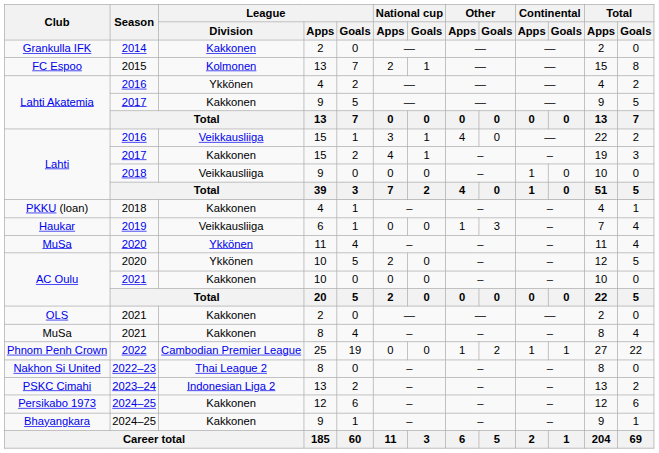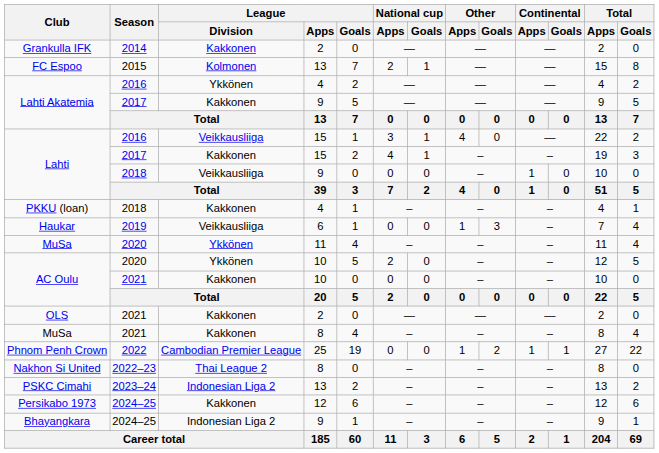 <table class="wikitable" style="text-align:center">
 <tr>
 <th rowspan="2">Club</th>
 <th rowspan="2">Season</th>
 <th colspan="3">League</th>
 <th colspan="2">National cup</th>
 <th colspan="2">Other</th>
 <th colspan="2">Continental</th>
 <th colspan="2">Total</th>
 </tr>
 <tr>
 <th>Division</th>
 <th>Apps</th>
 <th>Goals</th>
 <th>Apps</th>
 <th>Goals</th>
 <th>Apps</th>
 <th>Goals</th>
 <th>Apps</th>
 <th>Goals</th>
 <th>Apps</th>
 <th>Goals</th>
 </tr>
 <tr>
 <td><a href='#'>Grankulla IFK</a></td>
 <td><a href='#'>2014</a></td>
 <td><a href='#'>Kakkonen</a></td>
 <td>2</td>
 <td>0</td>
 <td colspan="2">—</td>
 <td colspan="2">—</td>
 <td colspan="2">—</td>
 <td>2</td>
 <td>0</td>
 </tr>
 <tr>
 <td><a href='#'>FC Espoo</a></td>
 <td>2015</td>
 <td><a href='#'>Kolmonen</a></td>
 <td>13</td>
 <td>7</td>
 <td>2</td>
 <td>1</td>
 <td colspan="2">—</td>
 <td colspan="2">—</td>
 <td>15</td>
 <td>8</td>
 </tr>
 <tr>
 <td rowspan="3"><a href='#'>Lahti Akatemia</a></td>
 <td><a href='#'>2016</a></td>
 <td>Ykkönen</td>
 <td>4</td>
 <td>2</td>
 <td colspan="2">—</td>
 <td colspan="2">—</td>
 <td colspan="2">—</td>
 <td>4</td>
 <td>2</td>
 </tr>
 <tr>
 <td><a href='#'>2017</a></td>
 <td>Kakkonen</td>
 <td>9</td>
 <td>5</td>
 <td colspan="2">—</td>
 <td colspan="2">—</td>
 <td colspan="2">—</td>
 <td>9</td>
 <td>5</td>
 </tr>
 <tr>
 <th colspan="2">Total</th>
 <th>13</th>
 <th>7</th>
 <th>0</th>
 <th>0</th>
 <th>0</th>
 <th>0</th>
 <th>0</th>
 <th>0</th>
 <th>13</th>
 <th>7</th>
 </tr>
 <tr>
 <td rowspan="4"><a href='#'>Lahti</a></td>
 <td><a href='#'>2016</a></td>
 <td><a href='#'>Veikkausliiga</a></td>
 <td>15</td>
 <td>1</td>
 <td>3</td>
 <td>1</td>
 <td>4</td>
 <td>0</td>
 <td colspan="2">—</td>
 <td>22</td>
 <td>2</td>
 </tr>
 <tr>
 <td><a href='#'>2017</a></td>
 <td>Kakkonen</td>
 <td>15</td>
 <td>2</td>
 <td>4</td>
 <td>1</td>
 <td colspan="2">–</td>
 <td colspan="2">–</td>
 <td>19</td>
 <td>3</td>
 </tr>
 <tr>
 <td><a href='#'>2018</a></td>
 <td>Veikkausliiga</td>
 <td>9</td>
 <td>0</td>
 <td>0</td>
 <td>0</td>
 <td colspan="2">–</td>
 <td>1</td>
 <td>0</td>
 <td>10</td>
 <td>0</td>
 </tr>
 <tr>
 <th colspan="2">Total</th>
 <th>39</th>
 <th>3</th>
 <th>7</th>
 <th>2</th>
 <th>4</th>
 <th>0</th>
 <th>1</th>
 <th>0</th>
 <th>51</th>
 <th>5</th>
 </tr>
 <tr>
 <td><a href='#'>PKKU</a> (loan)</td>
 <td>2018</td>
 <td>Kakkonen</td>
 <td>4</td>
 <td>1</td>
 <td colspan="2">–</td>
 <td colspan="2">–</td>
 <td colspan="2">–</td>
 <td>4</td>
 <td>1</td>
 </tr>
 <tr>
 <td><a href='#'>Haukar</a></td>
 <td><a href='#'>2019</a></td>
 <td>Veikkausliiga</td>
 <td>6</td>
 <td>1</td>
 <td>0</td>
 <td>0</td>
 <td>1</td>
 <td>3</td>
 <td colspan="2">–</td>
 <td>7</td>
 <td>4</td>
 </tr>
 <tr>
 <td><a href='#'>MuSa</a></td>
 <td><a href='#'>2020</a></td>
 <td><a href='#'>Ykkönen</a></td>
 <td>11</td>
 <td>4</td>
 <td colspan="2">–</td>
 <td colspan="2">–</td>
 <td colspan="2">–</td>
 <td>11</td>
 <td>4</td>
 </tr>
 <tr>
 <td rowspan="3"><a href='#'>AC Oulu</a></td>
 <td>2020</td>
 <td>Ykkönen</td>
 <td>10</td>
 <td>5</td>
 <td>2</td>
 <td>0</td>
 <td colspan="2">–</td>
 <td colspan="2">–</td>
 <td>12</td>
 <td>5</td>
 </tr>
 <tr>
 <td><a href='#'>2021</a></td>
 <td>Kakkonen</td>
 <td>10</td>
 <td>0</td>
 <td>0</td>
 <td>0</td>
 <td colspan="2">–</td>
 <td colspan="2">–</td>
 <td>10</td>
 <td>0</td>
 </tr>
 <tr>
 <th colspan="2">Total</th>
 <th>20</th>
 <th>5</th>
 <th>2</th>
 <th>0</th>
 <th>0</th>
 <th>0</th>
 <th>0</th>
 <th>0</th>
 <th>22</th>
 <th>5</th>
 </tr>
 <tr>
 <td><a href='#'>OLS</a></td>
 <td>2021</td>
 <td>Kakkonen</td>
 <td>2</td>
 <td>0</td>
 <td colspan="2">—</td>
 <td colspan="2">—</td>
 <td colspan="2">—</td>
 <td>2</td>
 <td>0</td>
 </tr>
 <tr>
 <td>MuSa</td>
 <td>2021</td>
 <td>Kakkonen</td>
 <td>8</td>
 <td>4</td>
 <td colspan="2">–</td>
 <td colspan="2">–</td>
 <td colspan="2">–</td>
 <td>8</td>
 <td>4</td>
 </tr>
 <tr>
 <td><a href='#'>Phnom Penh Crown</a></td>
 <td><a href='#'>2022</a></td>
 <td><a href='#'>Cambodian Premier League</a></td>
 <td>25</td>
 <td>19</td>
 <td>0</td>
 <td>0</td>
 <td>1</td>
 <td>2</td>
 <td>1</td>
 <td>1</td>
 <td>27</td>
 <td>22</td>
 </tr>
 <tr>
 <td><a href='#'>Nakhon Si United</a></td>
 <td><a href='#'>2022–23</a></td>
 <td><a href='#'>Thai League 2</a></td>
 <td>8</td>
 <td>0</td>
 <td colspan="2">–</td>
 <td colspan="2">–</td>
 <td colspan="2">–</td>
 <td>8</td>
 <td>0</td>
 </tr>
 <tr>
 <td><a href='#'>PSKC Cimahi</a></td>
 <td><a href='#'>2023–24</a></td>
 <td><a href='#'>Indonesian Liga 2</a></td>
 <td>13</td>
 <td>2</td>
 <td colspan="2">–</td>
 <td colspan="2">–</td>
 <td colspan="2">–</td>
 <td>13</td>
 <td>2</td>
 </tr>
 <tr>
 <td><a href='#'>Persikabo 1973</a></td>
 <td><a href='#'>2024–25</a></td>
 <td>Kakkonen</td>
 <td>12</td>
 <td>6</td>
 <td colspan="2">–</td>
 <td colspan="2">–</td>
 <td colspan="2">–</td>
 <td>12</td>
 <td>6</td>
 </tr>
 <tr>
 <td><a href='#'>Bhayangkara</a></td>
 <td>2024–25</td>
-<td>Kakkonen</td>
+<td>Indonesian Liga 2</td>
 <td>9</td>
 <td>1</td>
 <td colspan="2">–</td>
 <td colspan="2">–</td>
 <td colspan="2">–</td>
 <td>9</td>
 <td>1</td>
 </tr>
 <tr>
 <th colspan="3">Career total</th>
 <th>185</th>
 <th>60</th>
 <th>11</th>
 <th>3</th>
 <th>6</th>
 <th>5</th>
 <th>2</th>
 <th>1</th>
 <th>204</th>
 <th>69</th>
 </tr>
 </table>
